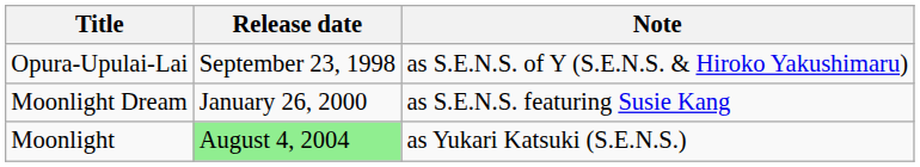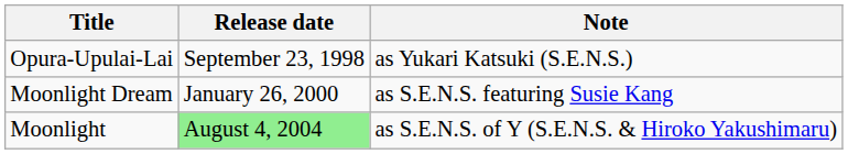 <table class="wikitable">
 <tr>
 <th>Title</th>
 <th>Release date</th>
 <th>Note</th>
 </tr>
 <tr>
 <td>Opura-Upulai-Lai</td>
 <td>September 23, 1998</td>
-<td>as S.E.N.S. of Y (S.E.N.S. & <a href='#'>Hiroko Yakushimaru</a>)</td>
+<td>as Yukari Katsuki (S.E.N.S.)</td>
 </tr>
 <tr>
 <td>Moonlight Dream</td>
 <td>January 26, 2000</td>
 <td>as S.E.N.S. featuring <a href='#'>Susie Kang</a></td>
 </tr>
 <tr>
 <td>Moonlight</td>
 <td style="background: lightgreen;">August 4, 2004</td>
-<td>as Yukari Katsuki (S.E.N.S.)</td>
+<td>as S.E.N.S. of Y (S.E.N.S. & <a href='#'>Hiroko Yakushimaru</a>)</td>
 </tr>
 </table>
